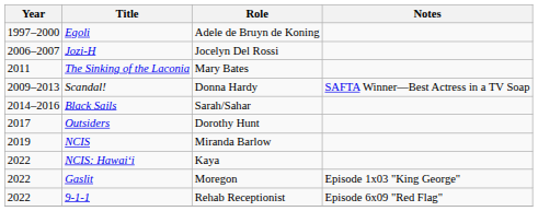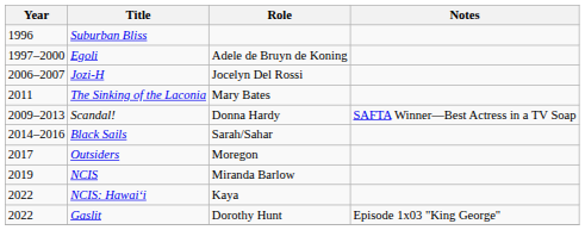 <table class="wikitable sortable">
 <tr>
 <th>Year</th>
 <th>Title</th>
 <th>Role</th>
 <th class="unsortable">Notes</th>
+</tr>
+<tr>
+<td>1996</td>
+<td><em><a href='#'>Suburban Bliss</a></em></td>
+<td></td>
+<td></td>
 </tr>
 <tr>
 <td>1997–2000</td>
 <td><em><a href='#'>Egoli</a></em></td>
 <td>Adele de Bruyn de Koning</td>
 <td></td>
 </tr>
 <tr>
 <td>2006–2007</td>
 <td><em><a href='#'>Jozi-H</a></em></td>
 <td>Jocelyn Del Rossi</td>
 <td></td>
 </tr>
 <tr>
 <td>2011</td>
 <td><em><a href='#'>The Sinking of the Laconia</a></em></td>
 <td>Mary Bates</td>
 <td></td>
 </tr>
 <tr>
 <td>2009–2013</td>
 <td><em>Scandal!</em></td>
 <td>Donna Hardy</td>
 <td><a href='#'>SAFTA</a> Winner—Best Actress in a TV Soap</td>
 </tr>
 <tr>
 <td>2014–2016</td>
 <td><em><a href='#'>Black Sails</a></em></td>
 <td>Sarah/Sahar</td>
 <td></td>
 </tr>
 <tr>
 <td>2017</td>
 <td><em><a href='#'>Outsiders</a></em></td>
-<td>Dorothy Hunt</td>
+<td>Moregon</td>
 <td></td>
 </tr>
 <tr>
 <td>2019</td>
 <td><em><a href='#'>NCIS</a></em></td>
 <td>Miranda Barlow</td>
 <td></td>
 </tr>
 <tr>
 <td>2022</td>
 <td><em><a href='#'>NCIS: Hawaiʻi</a></em></td>
 <td>Kaya</td>
 <td></td>
 </tr>
 <tr>
 <td>2022</td>
 <td><em><a href='#'>Gaslit</a></em></td>
-<td>Moregon</td>
+<td>Dorothy Hunt</td>
 <td>Episode 1x03 "King George"</td>
-</tr>
-<tr>
-<td>2022</td>
-<td><em><a href='#'>9-1-1</a></em></td>
-<td>Rehab Receptionist</td>
-<td>Episode 6x09 "Red Flag"</td>
 </tr>
 <tr>
 </tr>
 </table>
